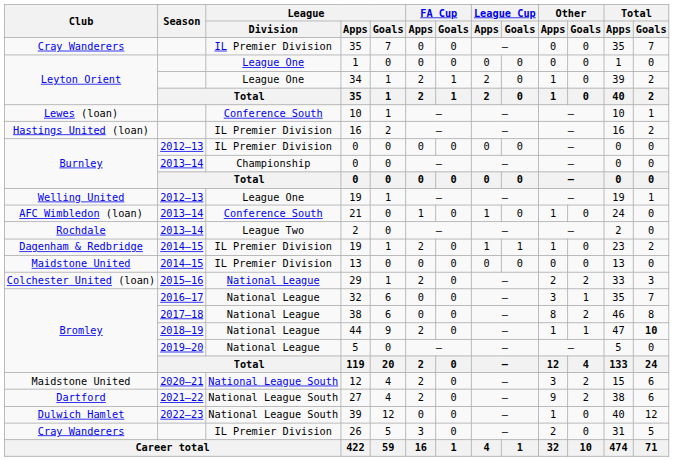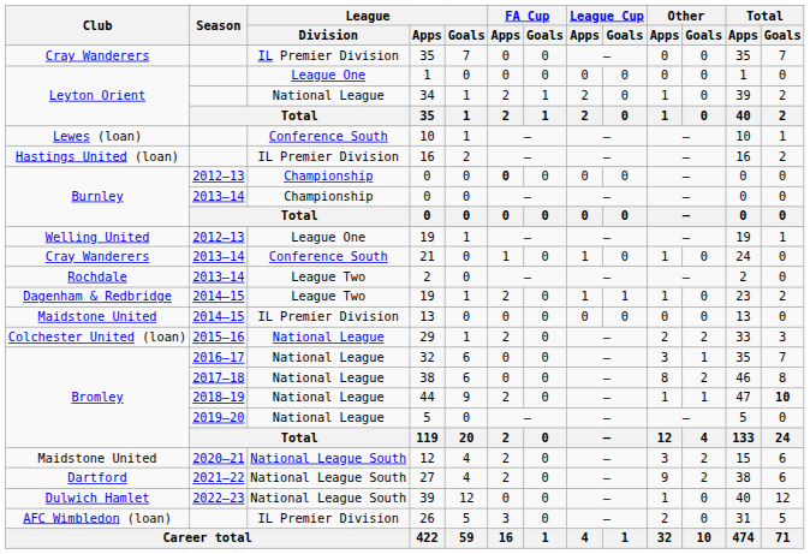 <table class="wikitable" style="text-align: center;">
 <tr>
 <th rowspan="2">Club</th>
 <th rowspan="2">Season</th>
 <th colspan="3">League</th>
 <th colspan="2"><a href='#'>FA Cup</a></th>
 <th colspan="2"><a href='#'>League Cup</a></th>
 <th colspan="2">Other</th>
 <th colspan="2">Total</th>
 </tr>
 <tr>
 <th>Division</th>
 <th>Apps</th>
 <th>Goals</th>
 <th>Apps</th>
 <th>Goals</th>
 <th>Apps</th>
 <th>Goals</th>
 <th>Apps</th>
 <th>Goals</th>
 <th>Apps</th>
 <th>Goals</th>
 </tr>
 <tr>
 <td><a href='#'>Cray Wanderers</a></td>
 <td></td>
 <td><a href='#'>IL</a> Premier Division</td>
 <td>35</td>
 <td>7</td>
 <td>0</td>
 <td>0</td>
 <td colspan="2">—</td>
 <td>0</td>
 <td>0</td>
 <td>35</td>
 <td>7</td>
 </tr>
 <tr>
 <td rowspan="3" valign="center"><a href='#'>Leyton Orient</a></td>
 <td></td>
 <td><a href='#'>League One</a></td>
 <td>1</td>
 <td>0</td>
 <td>0</td>
 <td>0</td>
 <td>0</td>
 <td>0</td>
 <td>0</td>
 <td>0</td>
 <td>1</td>
 <td>0</td>
 </tr>
 <tr>
 <td></td>
-<td>League One</td>
+<td>National League</td>
 <td>34</td>
 <td>1</td>
 <td>2</td>
 <td>1</td>
 <td>2</td>
 <td>0</td>
 <td>1</td>
 <td>0</td>
 <td>39</td>
 <td>2</td>
 </tr>
 <tr>
 <th colspan="2">Total</th>
 <th>35</th>
 <th>1</th>
 <th>2</th>
 <th>1</th>
 <th>2</th>
 <th>0</th>
 <th>1</th>
 <th>0</th>
 <th>40</th>
 <th>2</th>
 </tr>
 <tr>
 <td><a href='#'>Lewes</a> (loan)</td>
 <td></td>
 <td><a href='#'>Conference South</a></td>
 <td>10</td>
 <td>1</td>
 <td colspan="2">—</td>
 <td colspan="2">—</td>
 <td colspan="2">—</td>
 <td>10</td>
 <td>1</td>
 </tr>
 <tr>
 <td><a href='#'>Hastings United</a> (loan)</td>
 <td></td>
 <td>IL Premier Division</td>
 <td>16</td>
 <td>2</td>
 <td colspan="2">—</td>
 <td colspan="2">—</td>
 <td colspan="2">—</td>
 <td>16</td>
 <td>2</td>
 </tr>
 <tr>
 <td rowspan="3" valign="center"><a href='#'>Burnley</a></td>
 <td><a href='#'>2012–13</a></td>
-<td>IL Premier Division</td>
+<td><a href='#'>Championship</a></td>
 <td>0</td>
 <td>0</td>
-<td>0</td>
+<td><strong>0</strong></td>
 <td>0</td>
 <td>0</td>
 <td>0</td>
 <td colspan="2">—</td>
 <td>0</td>
 <td>0</td>
 </tr>
 <tr>
 <td><a href='#'>2013–14</a></td>
 <td>Championship</td>
 <td>0</td>
 <td>0</td>
 <td colspan="2">—</td>
 <td colspan="2">—</td>
 <td colspan="2">—</td>
 <td>0</td>
 <td>0</td>
 </tr>
 <tr>
 <th colspan="2">Total</th>
 <th>0</th>
 <th>0</th>
 <th>0</th>
 <th>0</th>
 <th>0</th>
 <th>0</th>
 <th colspan="2">—</th>
 <th>0</th>
 <th>0</th>
 </tr>
 <tr>
 <td><a href='#'>Welling United</a></td>
 <td><a href='#'>2012–13</a></td>
 <td>League One</td>
 <td>19</td>
 <td>1</td>
 <td colspan="2">—</td>
 <td colspan="2">—</td>
 <td colspan="2">—</td>
 <td>19</td>
 <td>1</td>
 </tr>
 <tr>
-<td><a href='#'>AFC Wimbledon</a> (loan)</td>
+<td><a href='#'>Cray Wanderers</a></td>
 <td><a href='#'>2013–14</a></td>
 <td><a href='#'>Conference South</a></td>
 <td>21</td>
 <td>0</td>
 <td>1</td>
 <td>0</td>
 <td>1</td>
 <td>0</td>
 <td>1</td>
 <td>0</td>
 <td>24</td>
 <td>0</td>
 </tr>
 <tr>
 <td><a href='#'>Rochdale</a></td>
 <td><a href='#'>2013–14</a></td>
 <td>League Two</td>
 <td>2</td>
 <td>0</td>
 <td colspan="2">—</td>
 <td colspan="2">—</td>
 <td colspan="2">—</td>
 <td>2</td>
 <td>0</td>
 </tr>
 <tr>
 <td><a href='#'>Dagenham & Redbridge</a></td>
 <td><a href='#'>2014–15</a></td>
-<td>IL Premier Division</td>
+<td>League Two</td>
 <td>19</td>
 <td>1</td>
 <td>2</td>
 <td>0</td>
 <td>1</td>
 <td>1</td>
 <td>1</td>
 <td>0</td>
 <td>23</td>
 <td>2</td>
 </tr>
 <tr>
 <td><a href='#'>Maidstone United</a></td>
 <td><a href='#'>2014–15</a></td>
 <td>IL Premier Division</td>
 <td>13</td>
 <td>0</td>
 <td>0</td>
 <td>0</td>
 <td>0</td>
 <td>0</td>
 <td>0</td>
 <td>0</td>
 <td>13</td>
 <td>0</td>
 </tr>
 <tr>
 <td><a href='#'>Colchester United</a> (loan)</td>
 <td><a href='#'>2015–16</a></td>
 <td><a href='#'>National League</a></td>
 <td>29</td>
 <td>1</td>
 <td>2</td>
 <td>0</td>
 <td colspan="2">—</td>
 <td>2</td>
 <td>2</td>
 <td>33</td>
 <td>3</td>
 </tr>
 <tr>
 <td rowspan="5" valign="center"><a href='#'>Bromley</a></td>
 <td><a href='#'>2016–17</a></td>
 <td>National League</td>
 <td>32</td>
 <td>6</td>
 <td>0</td>
 <td>0</td>
 <td colspan="2">—</td>
 <td>3</td>
 <td>1</td>
 <td>35</td>
 <td>7</td>
 </tr>
 <tr>
 <td><a href='#'>2017–18</a></td>
 <td>National League</td>
 <td>38</td>
 <td>6</td>
 <td>0</td>
 <td>0</td>
 <td colspan="2">—</td>
 <td>8</td>
 <td>2</td>
 <td>46</td>
 <td>8</td>
 </tr>
 <tr>
 <td><a href='#'>2018–19</a></td>
 <td>National League</td>
 <td>44</td>
 <td>9</td>
 <td>2</td>
 <td>0</td>
 <td colspan="2">—</td>
 <td>1</td>
 <td>1</td>
 <td>47</td>
 <td><strong>10</strong></td>
 </tr>
 <tr>
 <td><a href='#'>2019–20</a></td>
 <td>National League</td>
 <td>5</td>
 <td>0</td>
 <td colspan="2">—</td>
 <td colspan="2">—</td>
 <td colspan="2">—</td>
 <td>5</td>
 <td>0</td>
 </tr>
 <tr>
 <th colspan="2">Total</th>
 <th>119</th>
 <th>20</th>
 <th>2</th>
 <th>0</th>
 <th colspan="2">—</th>
 <th>12</th>
 <th>4</th>
 <th>133</th>
 <th>24</th>
 </tr>
 <tr>
 <td>Maidstone United</td>
 <td><a href='#'>2020–21</a></td>
 <td><a href='#'>National League South</a></td>
 <td>12</td>
 <td>4</td>
 <td>2</td>
 <td>0</td>
 <td colspan="2">—</td>
 <td>3</td>
 <td>2</td>
 <td>15</td>
 <td>6</td>
 </tr>
 <tr>
 <td><a href='#'>Dartford</a></td>
 <td><a href='#'>2021–22</a></td>
 <td>National League South</td>
 <td>27</td>
 <td>4</td>
 <td>2</td>
 <td>0</td>
 <td colspan="2">—</td>
 <td>9</td>
 <td>2</td>
 <td>38</td>
 <td>6</td>
 </tr>
 <tr>
 <td><a href='#'>Dulwich Hamlet</a></td>
 <td><a href='#'>2022–23</a></td>
 <td>National League South</td>
 <td>39</td>
 <td>12</td>
 <td>0</td>
 <td>0</td>
 <td colspan="2">—</td>
 <td>1</td>
 <td>0</td>
 <td>40</td>
 <td>12</td>
 </tr>
 <tr>
-<td><a href='#'>Cray Wanderers</a></td>
+<td><a href='#'>AFC Wimbledon</a> (loan)</td>
 <td></td>
 <td>IL Premier Division</td>
 <td>26</td>
 <td>5</td>
 <td>3</td>
 <td>0</td>
 <td colspan="2">—</td>
 <td>2</td>
 <td>0</td>
 <td>31</td>
 <td>5</td>
 </tr>
 <tr>
 <th colspan="3">Career total</th>
 <th>422</th>
 <th>59</th>
 <th>16</th>
 <th>1</th>
 <th>4</th>
 <th>1</th>
 <th>32</th>
 <th>10</th>
 <th>474</th>
 <th>71</th>
 </tr>
 </table>
